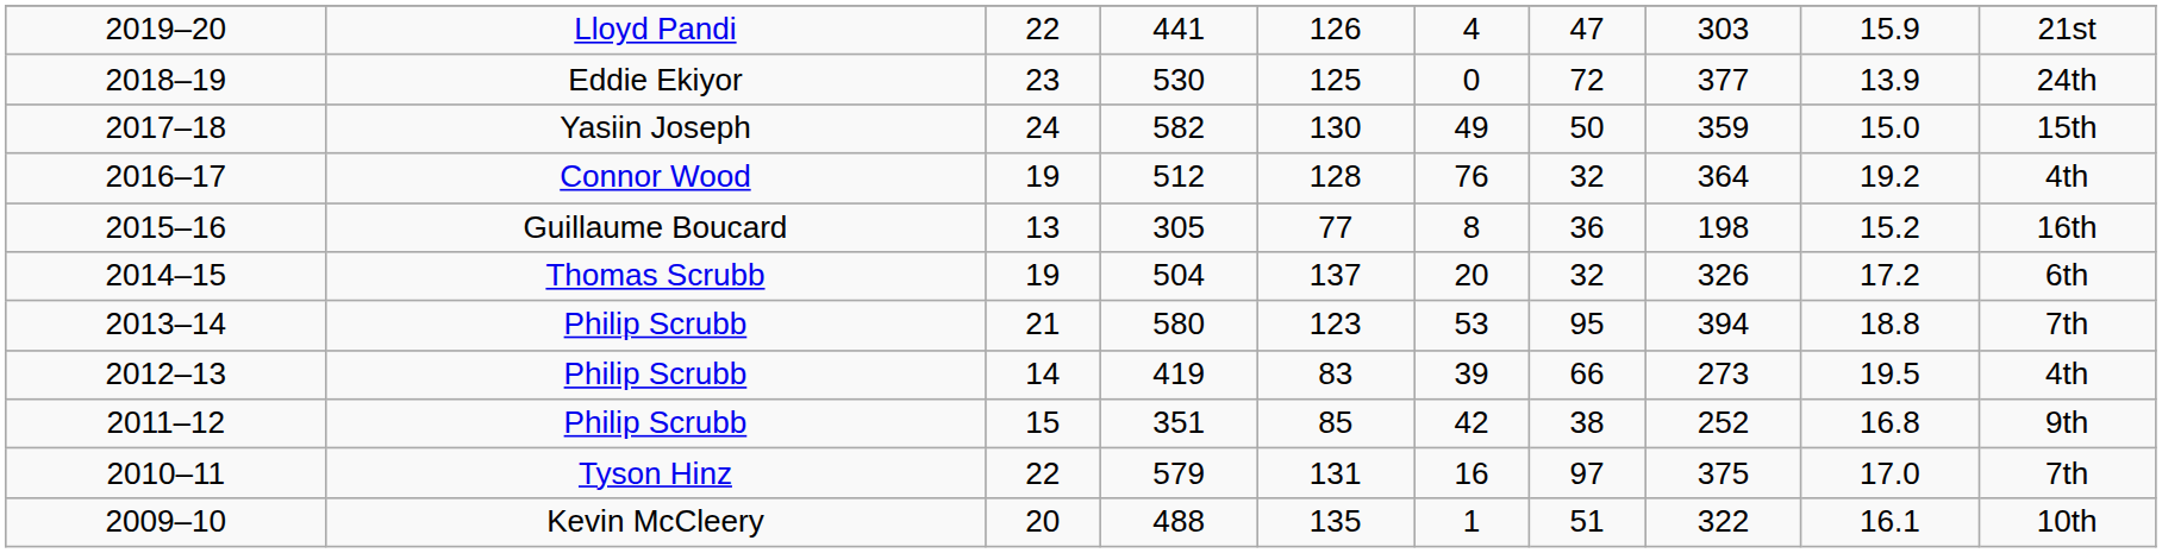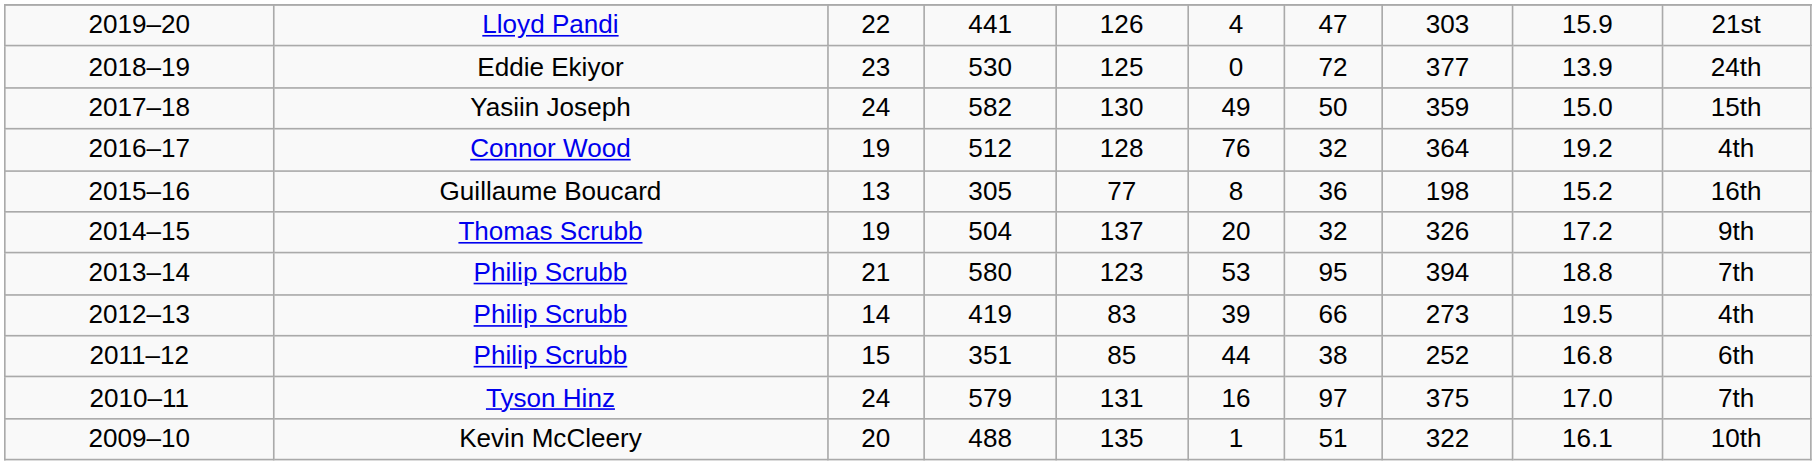 <table class="wikitable" width="70%">
 <tr align="center">
 </tr>
 <tr align="center" bgcolor="">
 <td>2019–20</td>
 <td><a href='#'>Lloyd Pandi</a></td>
 <td>22</td>
 <td>441</td>
 <td>126</td>
 <td>4</td>
 <td>47</td>
 <td>303</td>
 <td>15.9</td>
 <td>21st</td>
 </tr>
 <tr align="center" bgcolor="">
 <td>2018–19</td>
 <td>Eddie Ekiyor</td>
 <td>23</td>
 <td>530</td>
 <td>125</td>
 <td>0</td>
 <td>72</td>
 <td>377</td>
 <td>13.9</td>
 <td>24th</td>
 </tr>
 <tr align="center" bgcolor="">
 <td>2017–18</td>
 <td>Yasiin Joseph</td>
 <td>24</td>
 <td>582</td>
 <td>130</td>
 <td>49</td>
 <td>50</td>
 <td>359</td>
 <td>15.0</td>
 <td>15th</td>
 </tr>
 <tr align="center" bgcolor="">
 <td>2016–17 </td>
 <td><a href='#'>Connor Wood</a></td>
 <td>19</td>
 <td>512</td>
 <td>128</td>
 <td>76</td>
 <td>32</td>
 <td>364</td>
 <td>19.2</td>
 <td>4th</td>
 </tr>
 <tr align="center" bgcolor="">
 <td>2015–16 </td>
 <td>Guillaume Boucard</td>
 <td>13</td>
 <td>305</td>
 <td>77</td>
 <td>8</td>
 <td>36</td>
 <td>198</td>
 <td>15.2</td>
 <td>16th</td>
 </tr>
 <tr align="center" bgcolor="">
 <td>2014–15</td>
 <td><a href='#'>Thomas Scrubb</a></td>
 <td>19</td>
 <td>504</td>
 <td>137</td>
 <td>20</td>
 <td>32</td>
 <td>326</td>
 <td>17.2</td>
-<td>6th</td>
+<td>9th</td>
 </tr>
 <tr align="center" bgcolor="">
 <td>2013–14</td>
 <td><a href='#'>Philip Scrubb</a></td>
 <td>21</td>
 <td>580</td>
 <td>123</td>
 <td>53</td>
 <td>95</td>
 <td>394</td>
 <td>18.8</td>
 <td>7th</td>
 </tr>
 <tr align="center" bgcolor="">
 <td>2012–13 </td>
 <td><a href='#'>Philip Scrubb</a></td>
 <td>14</td>
 <td>419</td>
 <td>83</td>
 <td>39</td>
 <td>66</td>
 <td>273</td>
 <td>19.5</td>
 <td>4th</td>
 </tr>
 <tr align="center" bgcolor="">
 <td>2011–12  </td>
 <td><a href='#'>Philip Scrubb</a></td>
 <td>15</td>
 <td>351</td>
 <td>85</td>
-<td>42</td>
+<td>44</td>
 <td>38</td>
 <td>252</td>
 <td>16.8</td>
-<td>9th</td>
+<td>6th</td>
 </tr>
 <tr align="center" bgcolor="">
 <td>2010–11</td>
 <td><a href='#'>Tyson Hinz</a></td>
-<td>22</td>
+<td>24</td>
 <td>579</td>
 <td>131</td>
 <td>16</td>
 <td>97</td>
 <td>375</td>
 <td>17.0</td>
 <td>7th</td>
 </tr>
 <tr align="center" bgcolor="">
 <td>2009–10</td>
 <td>Kevin McCleery</td>
 <td>20</td>
 <td>488</td>
 <td>135</td>
 <td>1</td>
 <td>51</td>
 <td>322</td>
 <td>16.1</td>
 <td>10th</td>
 </tr>
 </table>
